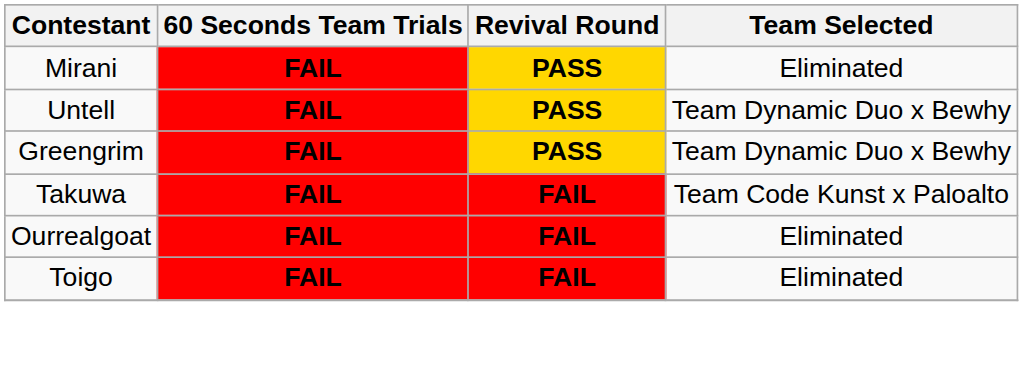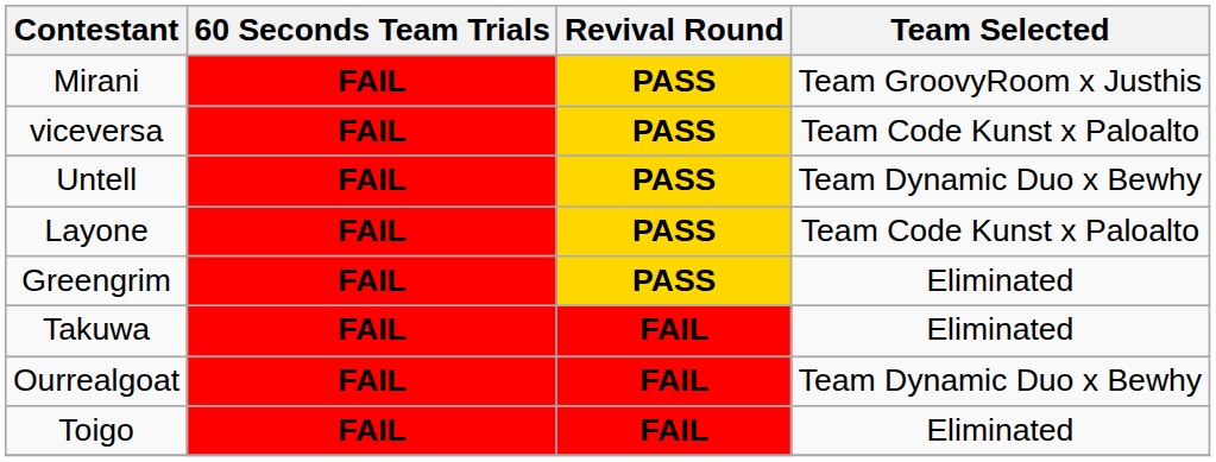 <table class="wikitable" style="text-align:center">
 <tr>
 <th>Contestant</th>
 <th>60 Seconds Team Trials</th>
 <th>Revival Round</th>
 <th>Team Selected</th>
 </tr>
 <tr>
 <td>Mirani</td>
 <td style="background:red"><strong>FAIL</strong></td>
 <td style="background:gold"><strong>PASS</strong></td>
-<td>Eliminated</td>
+<td>Team GroovyRoom x Justhis</td>
+</tr>
+<tr>
+<td>viceversa</td>
+<td style="background:red"><strong>FAIL</strong></td>
+<td style="background:gold"><strong>PASS</strong></td>
+<td>Team Code Kunst x Paloalto</td>
 </tr>
 <tr>
 <td>Untell</td>
 <td style="background:red"><strong>FAIL</strong></td>
 <td style="background:gold"><strong>PASS</strong></td>
 <td>Team Dynamic Duo x Bewhy</td>
 </tr>
 <tr>
+<td>Layone</td>
+<td style="background:red"><strong>FAIL</strong></td>
+<td style="background:gold"><strong>PASS</strong></td>
+<td>Team Code Kunst x Paloalto</td>
+</tr>
+<tr>
 <td>Greengrim</td>
 <td style="background:red"><strong>FAIL</strong></td>
 <td style="background:gold"><strong>PASS</strong></td>
-<td>Team Dynamic Duo x Bewhy</td>
+<td>Eliminated</td>
 </tr>
 <tr>
 <td>Takuwa</td>
 <td style="background:red"><strong>FAIL</strong></td>
 <td style="background:red"><strong>FAIL</strong></td>
-<td>Team Code Kunst x Paloalto</td>
+<td>Eliminated</td>
 </tr>
 <tr>
 <td>Ourrealgoat</td>
 <td style="background:red"><strong>FAIL</strong></td>
 <td style="background:red"><strong>FAIL</strong></td>
-<td>Eliminated</td>
+<td>Team Dynamic Duo x Bewhy</td>
 </tr>
 <tr>
 <td>Toigo</td>
 <td style="background:red"><strong>FAIL</strong></td>
 <td style="background:red"><strong>FAIL</strong></td>
 <td>Eliminated</td>
 </tr>
 <tr>
 </tr>
 </table>
